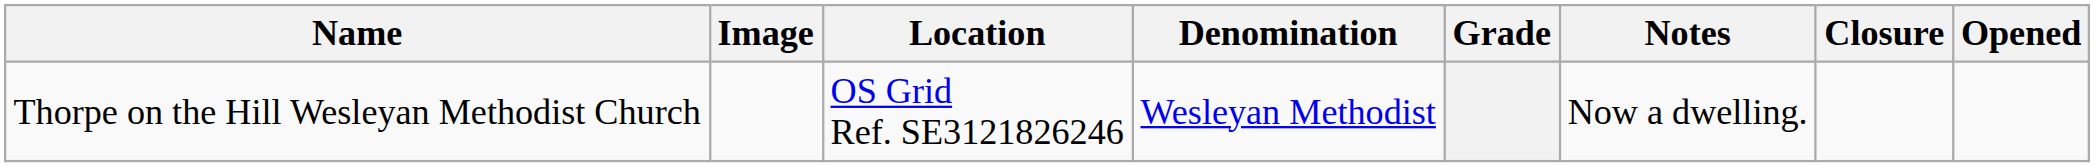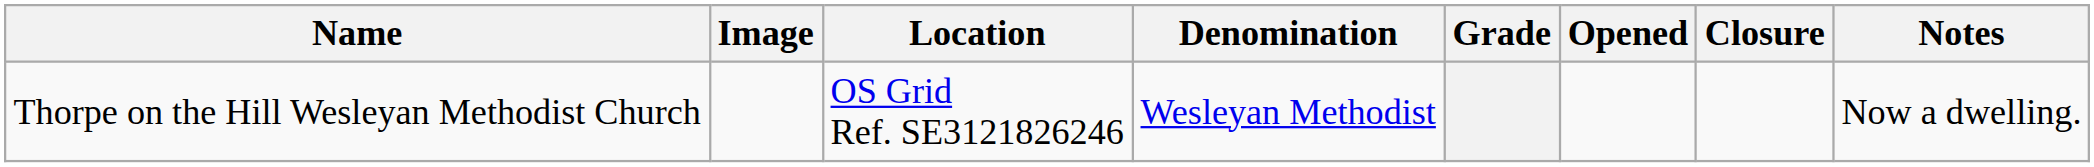 <table class="wikitable sortable">
 <tr>
 <th>Name</th>
 <th class="unsortable">Image</th>
 <th>Location</th>
 <th>Denomination</th>
 <th>Grade</th>
+<th>Opened</th>
+<th>Closure</th>
 <th class="unsortable">Notes</th>
-<th>Closure</th>
-<th>Opened</th>
 </tr>
 <tr>
 <td>Thorpe on the Hill Wesleyan Methodist Church</td>
 <td></td>
 <td><a href='#'>OS Grid</a><br>Ref. SE3121826246</td>
 <td><a href='#'>Wesleyan Methodist</a></td>
 <th></th>
-<td>Now a dwelling.</td>
 <td></td>
 <td></td>
+<td>Now a dwelling.</td>
 </tr>
 </table>
